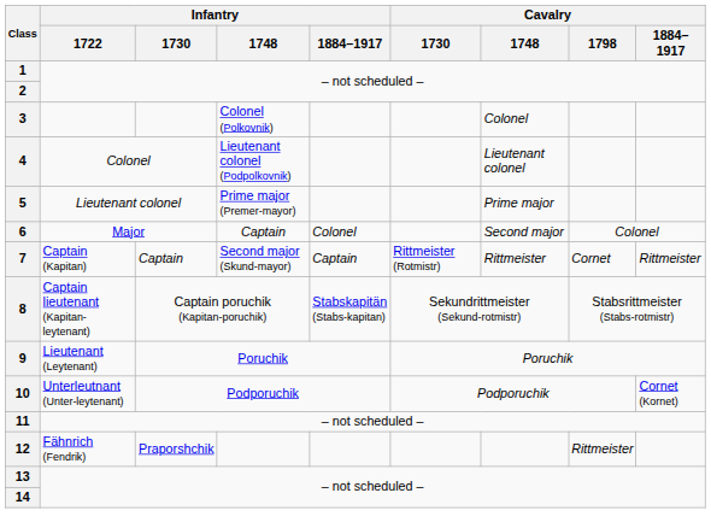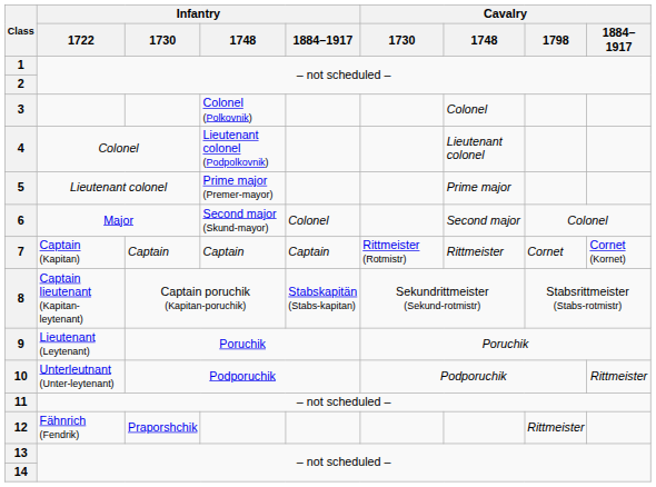 <table class="wikitable">
 <tr>
 <th rowspan="2"><small>Class</small></th>
 <th colspan="4"><span>Infantry</span></th>
 <th colspan="4"><span>Cavalry</span></th>
 </tr>
 <tr>
 <th>1722</th>
 <th>1730</th>
 <th>1748</th>
 <th>1884–1917</th>
 <th>1730</th>
 <th>1748</th>
 <th>1798</th>
 <th>1884–1917</th>
 </tr>
 <tr style="text-align: center;">
 <th>1</th>
 <td colspan="8" rowspan="2">– not scheduled –</td>
 </tr>
 <tr align="center">
 <th>2</th>
 </tr>
 <tr style="text-align: center;">
 <th>3</th>
 <td></td>
 <td></td>
 <td align="left"><a href='#'>Colonel</a> <br><small>(<a href='#'>Polkovnik</a>)</small></td>
 <td></td>
 <td></td>
 <td align="left"><em>Colonel</em></td>
 <td></td>
 <td></td>
 </tr>
 <tr style="text-align:center;">
 <th>4</th>
 <td colspan="2"><em>Colonel</em></td>
 <td align="left"><a href='#'>Lieutenant colonel</a> <br><small>(<a href='#'>Podpolkovnik</a>)</small></td>
 <td></td>
 <td></td>
 <td align="left"><em>Lieutenant colonel</em></td>
 <td></td>
 <td></td>
 </tr>
 <tr style="text-align:center;">
 <th>5</th>
 <td colspan="2"><em>Lieutenant colonel</em></td>
 <td align="left"><a href='#'>Prime major</a> <br><small>(Premer-mayor)</small></td>
 <td></td>
 <td></td>
 <td align="left"><em>Prime major</em></td>
 <td></td>
 <td></td>
 </tr>
 <tr style="text-align: center;">
 <th>6</th>
 <td colspan="2"><a href='#'>Major</a></td>
-<td><em>Captain</em></td>
+<td align="left"><a href='#'>Second major</a><br><small>(Skund-mayor)</small></td>
 <td align="left"><em>Colonel</em></td>
 <td></td>
 <td align="left"><em>Second major</em></td>
 <td colspan="2"><em>Colonel</em></td>
 </tr>
 <tr style="text-align: left;">
 <th>7</th>
 <td><a href='#'>Captain</a> <small> (Kapitan)</small></td>
 <td><em>Captain</em></td>
-<td align="left"><a href='#'>Second major</a><br><small>(Skund-mayor)</small></td>
+<td><em>Captain</em></td>
 <td><em>Captain</em></td>
 <td><a href='#'>Rittmeister</a> <small>(Rotmistr)</small></td>
 <td><em>Rittmeister</em></td>
 <td><em>Cornet</em></td>
-<td><em>Rittmeister</em></td>
+<td align="left"><a href='#'>Cornet</a> <br><small>(Kornet)</small></td>
 </tr>
 <tr style="text-align:center;">
 <th>8</th>
 <td align="left"><a href='#'>Captain lieutenant</a> <br><small>(Kapitan-leytenant)</small></td>
 <td colspan="2">Captain poruchik <br><small>(Kapitan-poruchik)</small></td>
 <td align="left"><a href='#'>Stabskapitän</a> <br><small>(Stabs-kapitan)</small></td>
 <td colspan="2">Sekundrittmeister <br><small>(Sekund-rotmistr)</small></td>
 <td colspan="2">Stabsrittmeister <br><small>(Stabs-rotmistr)</small></td>
 </tr>
 <tr style="text-align:center;">
 <th>9</th>
 <td align="left"><a href='#'>Lieutenant</a> <br><small>(Leytenant)</small></td>
 <td colspan="3"><a href='#'>Poruchik</a></td>
 <td colspan="4"><em>Poruchik</em></td>
 </tr>
 <tr style="text-align:center;">
 <th>10</th>
 <td align="left"><a href='#'>Unterleutnant</a> <br><small>(Unter-leytenant)</small></td>
 <td colspan="3"><a href='#'>Podporuchik</a></td>
 <td colspan="3"><em>Podporuchik</em></td>
-<td align="left"><a href='#'>Cornet</a> <br><small>(Kornet)</small></td>
+<td><em>Rittmeister</em></td>
 </tr>
 <tr style="text-align: center;">
 <th>11</th>
 <td colspan="8">– not scheduled –</td>
 </tr>
 <tr style="text-align:center;">
 <th>12</th>
 <td align="left"><a href='#'>Fähnrich</a> <small> (Fendrik)</small></td>
 <td align="left"><a href='#'>Praporshchik</a></td>
 <td></td>
 <td></td>
 <td></td>
 <td></td>
 <td><em>Rittmeister</em></td>
 <td></td>
 </tr>
 <tr style="text-align:center;">
 <th>13</th>
 <td colspan="8" rowspan="2">– not scheduled –</td>
 </tr>
 <tr align="center">
 <th>14</th>
 </tr>
 </table>
